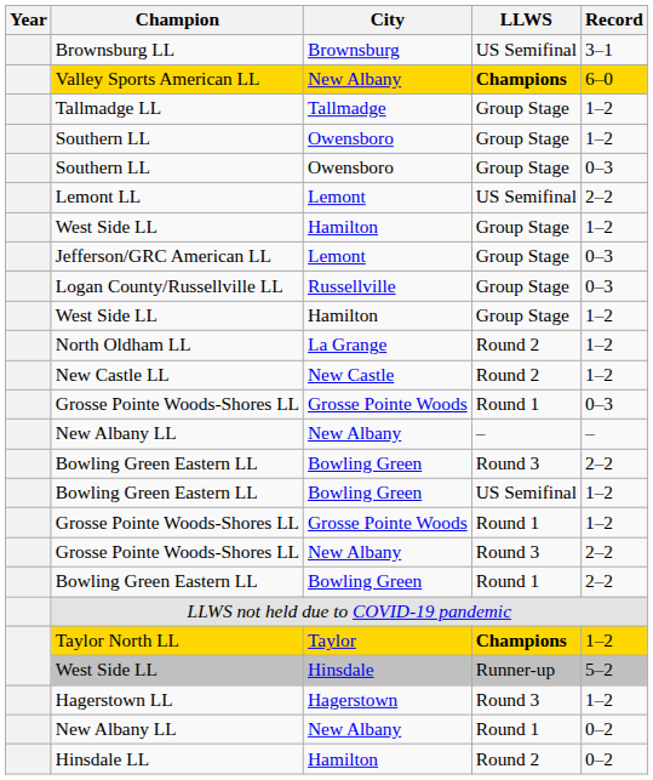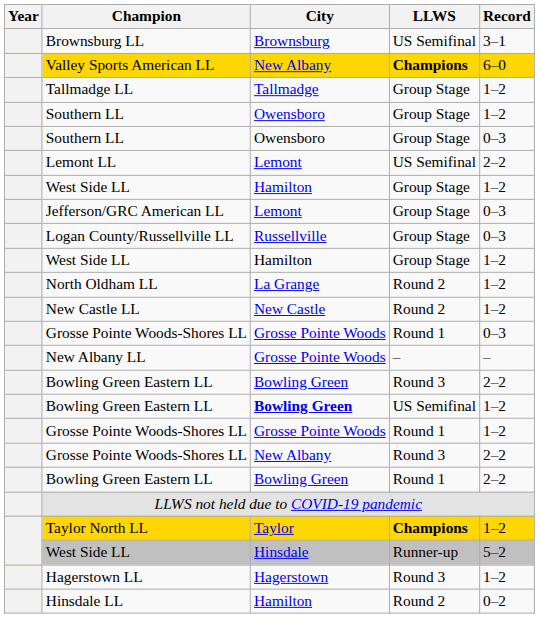 <table class="wikitable">
 <tr>
 <th scope="col">Year</th>
 <th scope="col">Champion</th>
 <th scope="col">City</th>
 <th scope="col">LLWS</th>
 <th scope="col">Record</th>
 </tr>
 <tr>
 <th scope="row"></th>
 <td>Brownsburg LL</td>
 <td> <a href='#'>Brownsburg</a></td>
 <td>US Semifinal</td>
 <td>3–1</td>
 </tr>
 <tr style="background:gold">
 <th scope="row"></th>
 <td>Valley Sports American LL</td>
 <td> <a href='#'>New Albany</a></td>
 <td><strong>Champions</strong></td>
 <td>6–0</td>
 </tr>
 <tr>
 <th scope="row"></th>
 <td>Tallmadge LL</td>
 <td> <a href='#'>Tallmadge</a></td>
 <td>Group Stage</td>
 <td>1–2</td>
 </tr>
 <tr>
 <th scope="row"></th>
 <td>Southern LL</td>
 <td> <a href='#'>Owensboro</a></td>
 <td>Group Stage</td>
 <td>1–2</td>
 </tr>
 <tr>
 <th scope="row"></th>
 <td>Southern LL</td>
 <td> Owensboro</td>
 <td>Group Stage</td>
 <td>0–3</td>
 </tr>
 <tr>
 <th scope="row"></th>
 <td>Lemont LL</td>
 <td> <a href='#'>Lemont</a></td>
 <td>US Semifinal</td>
 <td>2–2</td>
 </tr>
 <tr>
 <th scope="row"></th>
 <td>West Side LL</td>
 <td> <a href='#'>Hamilton</a></td>
 <td>Group Stage</td>
 <td>1–2</td>
 </tr>
 <tr>
 <th scope="row"></th>
 <td>Jefferson/GRC American LL</td>
 <td> <a href='#'>Lemont</a></td>
 <td>Group Stage</td>
 <td>0–3</td>
 </tr>
 <tr>
 <th scope="row"></th>
 <td>Logan County/Russellville LL</td>
 <td> <a href='#'>Russellville</a></td>
 <td>Group Stage</td>
 <td>0–3</td>
 </tr>
 <tr>
 <th scope="row"></th>
 <td>West Side LL</td>
 <td> Hamilton</td>
 <td>Group Stage</td>
 <td>1–2</td>
 </tr>
 <tr>
 <th scope="row"></th>
 <td>North Oldham LL</td>
 <td> <a href='#'>La Grange</a></td>
 <td>Round 2</td>
 <td>1–2</td>
 </tr>
 <tr>
 <th scope="row"></th>
 <td>New Castle LL</td>
 <td> <a href='#'>New Castle</a></td>
 <td>Round 2</td>
 <td>1–2</td>
 </tr>
 <tr>
 <th scope="row"></th>
 <td>Grosse Pointe Woods-Shores LL</td>
 <td> <a href='#'>Grosse Pointe Woods</a></td>
 <td>Round 1</td>
 <td>0–3</td>
 </tr>
 <tr>
 <th scope="row"></th>
 <td>New Albany LL</td>
-<td> <a href='#'>New Albany</a></td>
+<td> <a href='#'>Grosse Pointe Woods</a></td>
 <td>–</td>
 <td>–</td>
 </tr>
 <tr>
 <th scope="row"></th>
 <td>Bowling Green Eastern LL</td>
 <td> <a href='#'>Bowling Green</a></td>
 <td>Round 3</td>
 <td>2–2</td>
 </tr>
 <tr>
 <th scope="row"></th>
 <td>Bowling Green Eastern LL</td>
-<td> <a href='#'>Bowling Green</a></td>
+<td><strong> <a href='#'>Bowling Green</a></strong></td>
 <td>US Semifinal</td>
 <td>1–2</td>
 </tr>
 <tr>
 <th scope="row"></th>
 <td>Grosse Pointe Woods-Shores LL</td>
 <td> <a href='#'>Grosse Pointe Woods</a></td>
 <td>Round 1</td>
 <td>1–2</td>
 </tr>
 <tr>
 <th scope="row"></th>
 <td>Grosse Pointe Woods-Shores LL</td>
 <td> <a href='#'>New Albany</a></td>
 <td>Round 3</td>
 <td>2–2</td>
 </tr>
 <tr>
 <th scope="row"></th>
 <td>Bowling Green Eastern LL</td>
 <td> <a href='#'>Bowling Green</a></td>
 <td>Round 1</td>
 <td>2–2</td>
 </tr>
 <tr>
 <th scope="row"></th>
 <td colspan=4 style="background:#e3e3e3;" align=center><em>LLWS not held due to <a href='#'>COVID-19 pandemic</a></em></td>
 </tr>
 <tr style="background:gold">
 <th scope="rowgroup" rowspan="2"></th>
 <td>Taylor North LL</td>
 <td> <a href='#'>Taylor</a></td>
 <td><strong>Champions</strong></td>
 <td>1–2</td>
 </tr>
 <tr style="background:silver">
 <td>West Side LL</td>
 <td> <a href='#'>Hinsdale</a></td>
 <td>Runner-up</td>
 <td>5–2</td>
 </tr>
 <tr>
 <th scope="row"></th>
 <td>Hagerstown LL</td>
 <td> <a href='#'>Hagerstown</a></td>
 <td>Round 3</td>
 <td>1–2</td>
 </tr>
 <tr>
 <th scope="row"></th>
-<td>New Albany LL</td>
-<td> <a href='#'>New Albany</a></td>
-<td>Round 1</td>
-<td>0–2</td>
-</tr>
-<tr>
-<th scope="row"></th>
 <td>Hinsdale LL</td>
 <td> <a href='#'>Hamilton</a></td>
 <td>Round 2</td>
 <td>0–2</td>
 </tr>
 </table>
